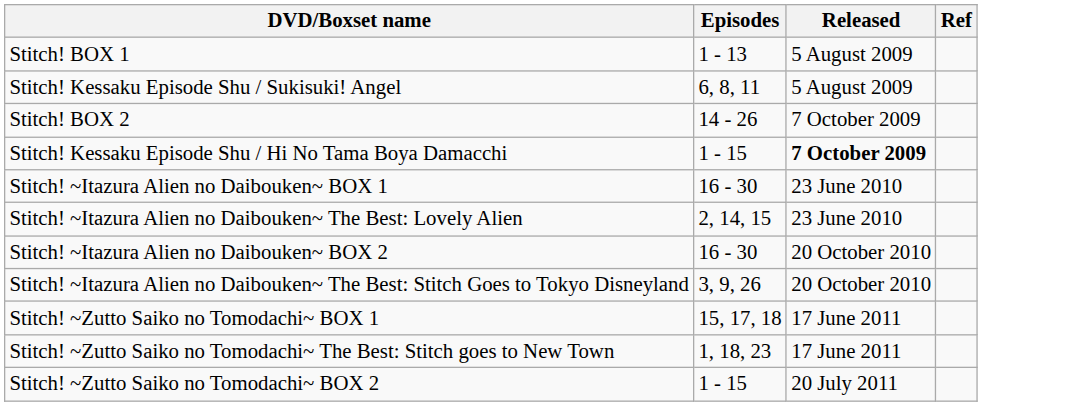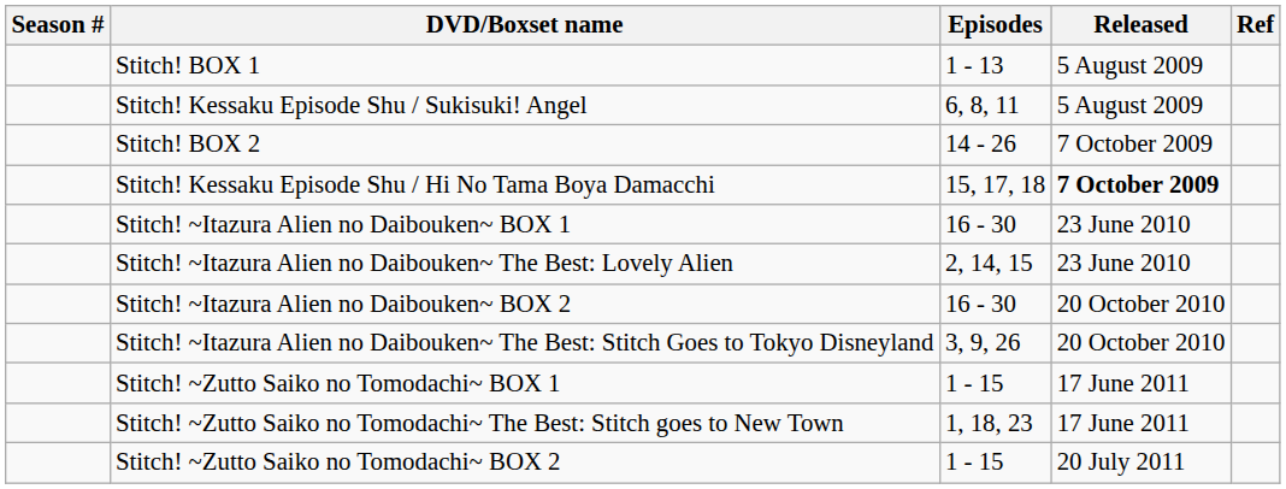 <table class="wikitable">
 <tr>
+<th>Season #</th>
 <th>DVD/Boxset name</th>
 <th>Episodes</th>
 <th>Released</th>
 <th>Ref</th>
 </tr>
 <tr>
+<td></td>
 <td>Stitch! BOX 1</td>
 <td>1 - 13</td>
 <td>5 August 2009</td>
 <td></td>
 </tr>
 <tr>
+<td></td>
 <td>Stitch! Kessaku Episode Shu / Sukisuki! Angel</td>
 <td>6, 8, 11</td>
 <td>5 August 2009</td>
 <td></td>
 </tr>
 <tr>
+<td></td>
 <td>Stitch! BOX 2</td>
 <td>14 - 26</td>
 <td>7 October 2009</td>
 <td></td>
 </tr>
 <tr>
+<td></td>
 <td>Stitch! Kessaku Episode Shu / Hi No Tama Boya Damacchi</td>
-<td>1 - 15</td>
+<td>15, 17, 18</td>
 <td><strong>7 October 2009</strong></td>
 <td></td>
 </tr>
 <tr>
+<td></td>
 <td>Stitch! ~Itazura Alien no Daibouken~ BOX 1</td>
 <td>16 - 30</td>
 <td>23 June 2010</td>
 <td></td>
 </tr>
 <tr>
+<td></td>
 <td>Stitch! ~Itazura Alien no Daibouken~ The Best: Lovely Alien</td>
 <td>2, 14, 15</td>
 <td>23 June 2010</td>
 <td></td>
 </tr>
 <tr>
+<td></td>
 <td>Stitch! ~Itazura Alien no Daibouken~ BOX 2</td>
 <td>16 - 30</td>
 <td>20 October 2010</td>
 <td></td>
 </tr>
 <tr>
+<td></td>
 <td>Stitch! ~Itazura Alien no Daibouken~ The Best: Stitch Goes to Tokyo Disneyland</td>
 <td>3, 9, 26</td>
 <td>20 October 2010</td>
 <td></td>
 </tr>
 <tr>
+<td></td>
 <td>Stitch! ~Zutto Saiko no Tomodachi~ BOX 1</td>
-<td>15, 17, 18</td>
+<td>1 - 15</td>
 <td>17 June 2011</td>
 <td></td>
 </tr>
 <tr>
+<td></td>
 <td>Stitch! ~Zutto Saiko no Tomodachi~ The Best: Stitch goes to New Town</td>
 <td>1, 18, 23</td>
 <td>17 June 2011</td>
 <td></td>
 </tr>
 <tr>
+<td></td>
 <td>Stitch! ~Zutto Saiko no Tomodachi~ BOX 2</td>
 <td>1 - 15</td>
 <td>20 July 2011</td>
 <td></td>
 </tr>
 </table>
